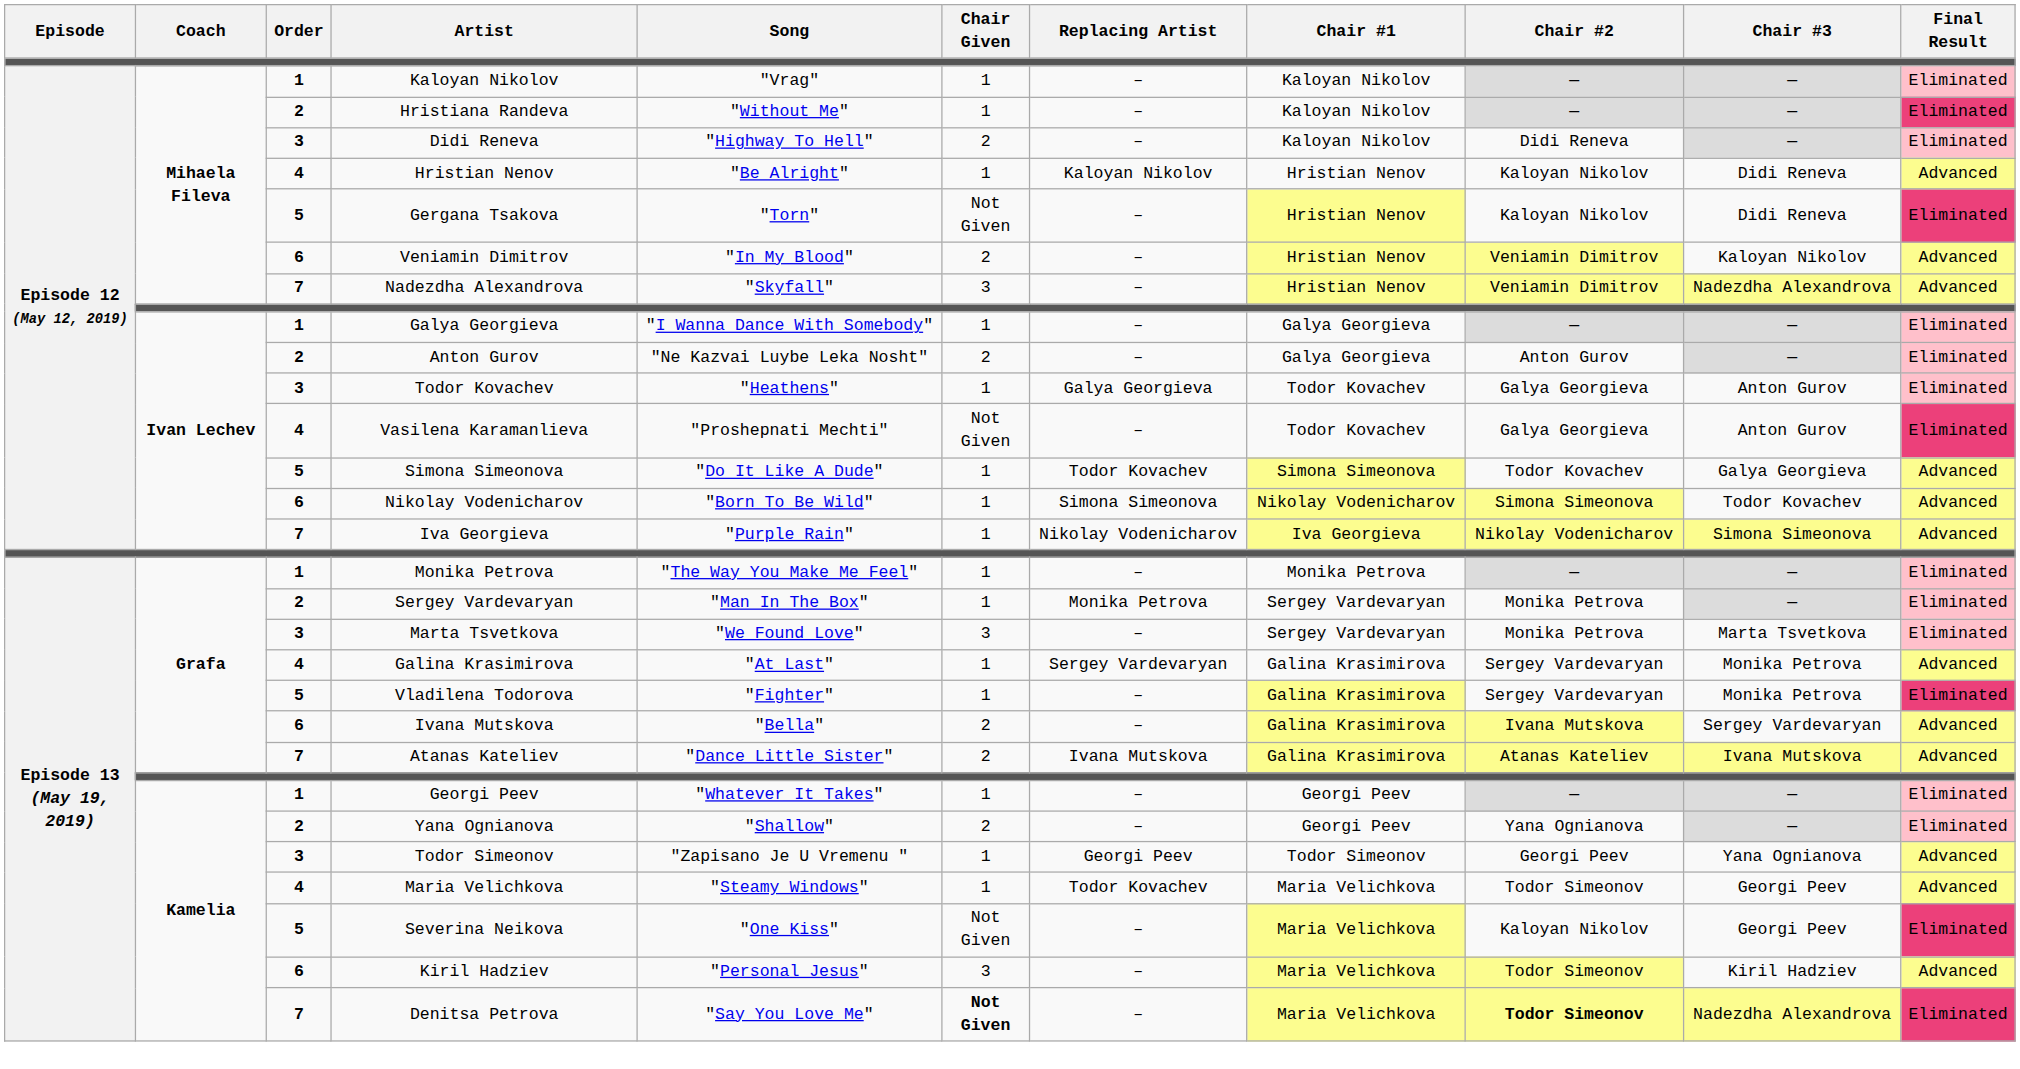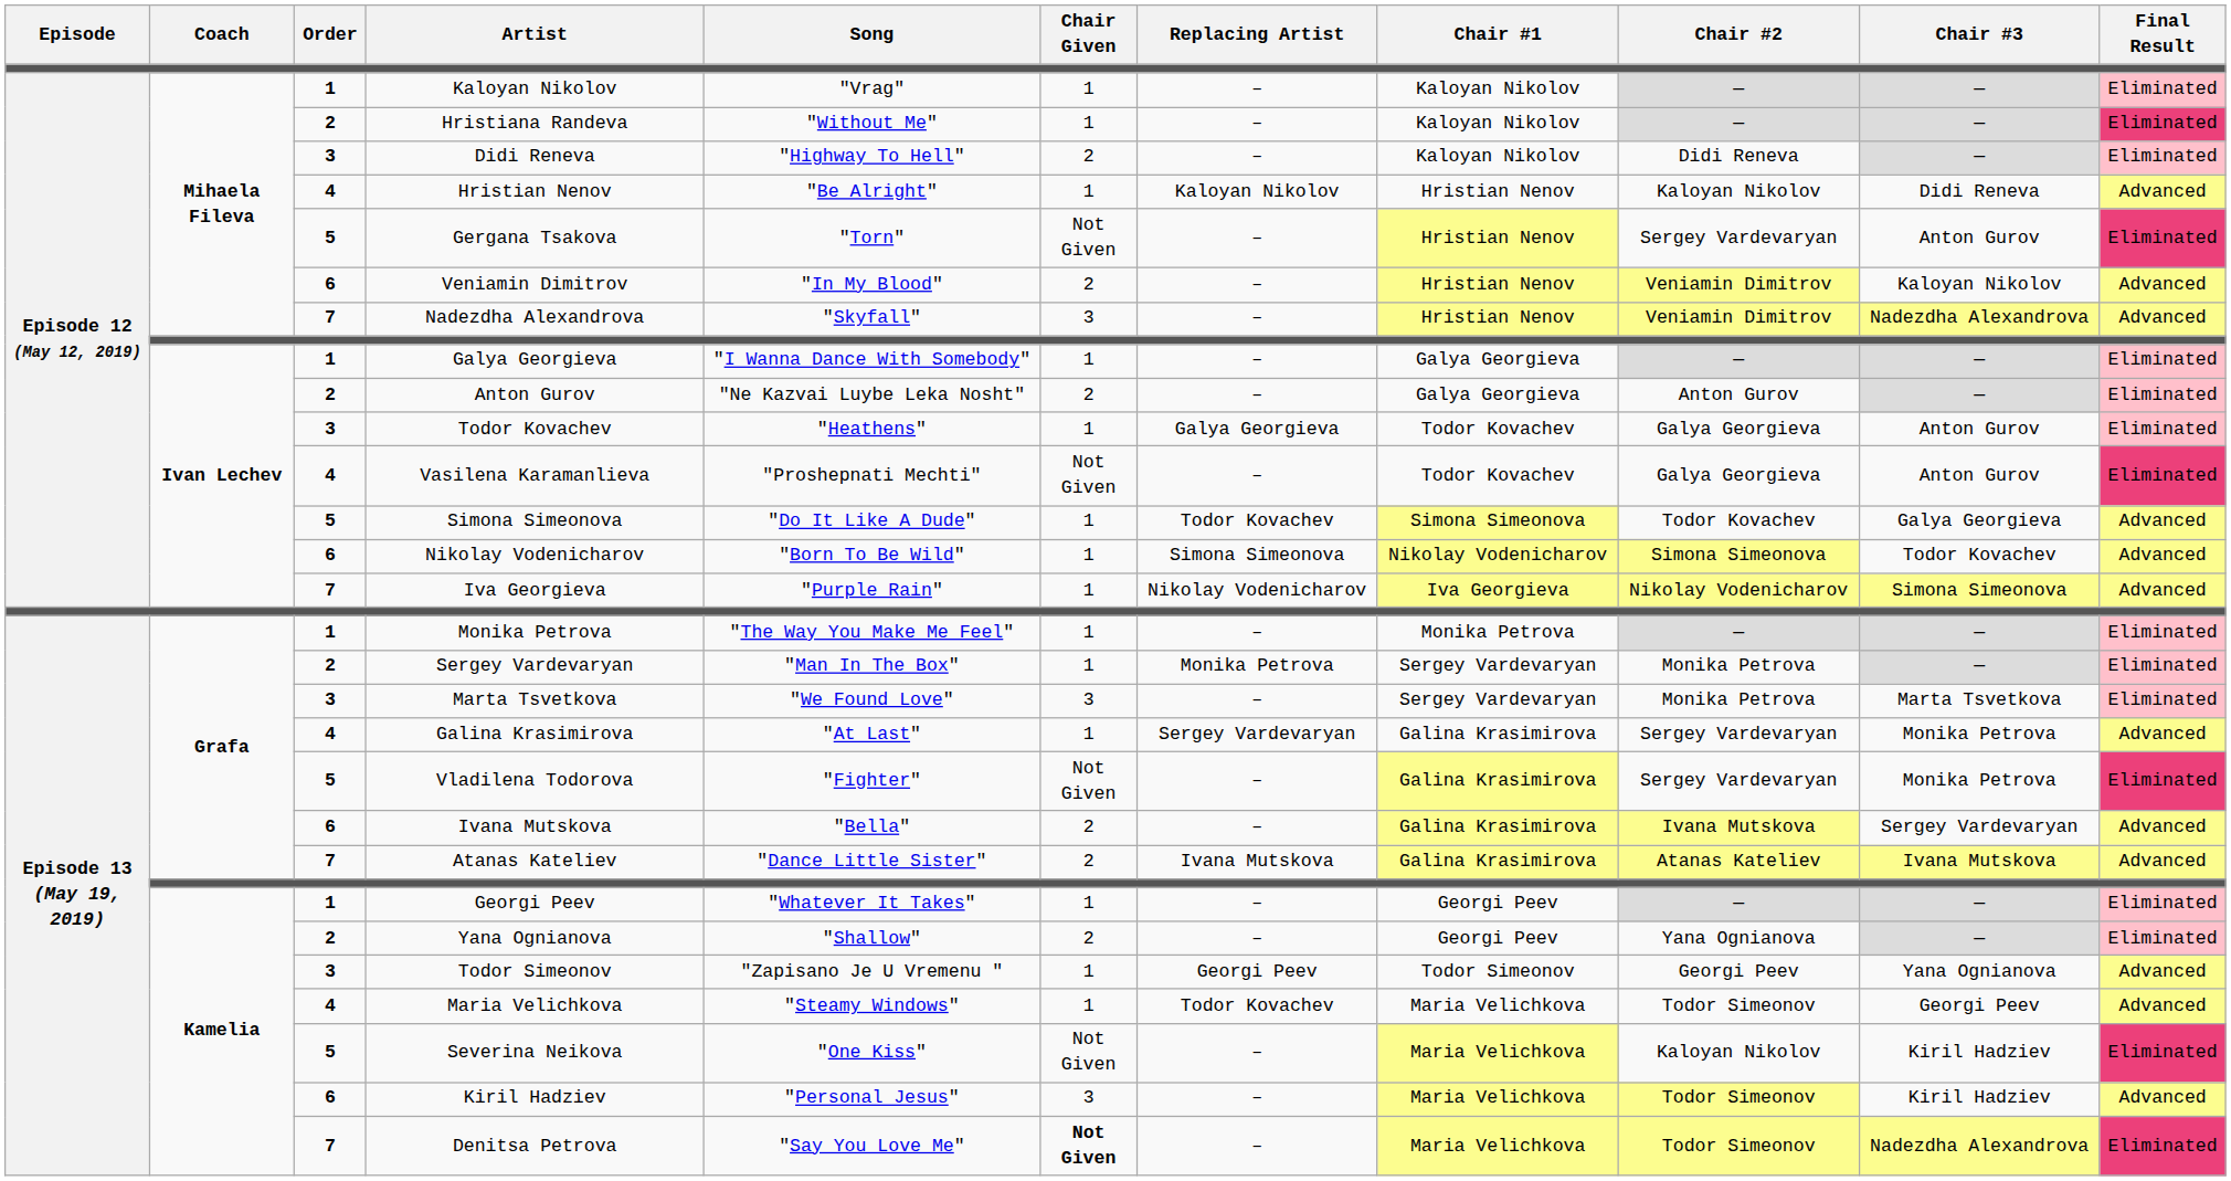 <table class="wikitable" style="text-align:center; line-height:18px; width:100%;">
 <tr>
 <th style="width:06%;">Episode</th>
 <th style="width:06%;">Coach</th>
 <th style="width:03%;">Order</th>
 <th style="width:14%;">Artist</th>
 <th style="width:14%;">Song</th>
 <th style="width:04%;">Chair Given</th>
 <th style="width:10%;">Replacing Artist</th>
 <th style="width:10%;">Chair #1</th>
 <th style="width:10%;">Chair #2</th>
 <th style="width:10%;">Chair #3</th>
 <th style="width:04%;">Final Result</th>
 </tr>
 <tr>
 <td colspan="11" style="background:#555;"></td>
 </tr>
 <tr>
 <th rowspan="15"><strong>Episode 12</strong><br><strong><small><em>(May 12, 2019)</em></small></strong></th>
 <td rowspan="7"><strong>Mihaela Fileva</strong></td>
 <td><strong>1</strong></td>
 <td>Kaloyan Nikolov</td>
 <td>"Vrag"</td>
 <td>1</td>
 <td>–</td>
 <td>Kaloyan Nikolov</td>
 <td style="background:#DCDCDC;">—</td>
 <td style="background:#DCDCDC;">—</td>
 <td style="background:pink;">Eliminated</td>
 </tr>
 <tr>
 <td><strong>2</strong></td>
 <td>Hristiana Randeva</td>
 <td>"<a href='#'>Without Me</a>"</td>
 <td>1</td>
 <td>–</td>
 <td>Kaloyan Nikolov</td>
 <td style="background:#DCDCDC;">—</td>
 <td style="background:#DCDCDC;">—</td>
 <td style="background:#EC407A;">Eliminated</td>
 </tr>
 <tr>
 <td><strong>3</strong></td>
 <td>Didi Reneva</td>
 <td>"<a href='#'>Highway To Hell</a>"</td>
 <td>2</td>
 <td>–</td>
 <td>Kaloyan Nikolov</td>
 <td>Didi Reneva</td>
 <td style="background:#DCDCDC;">—</td>
 <td style="background:pink;">Eliminated</td>
 </tr>
 <tr>
 <td><strong>4</strong></td>
 <td>Hristian Nenov</td>
 <td>"<a href='#'>Be Alright</a>"</td>
 <td>1</td>
 <td>Kaloyan Nikolov</td>
 <td>Hristian Nenov</td>
 <td>Kaloyan Nikolov</td>
 <td>Didi Reneva</td>
 <td style="background:#FCFD8F;">Advanced</td>
 </tr>
 <tr>
 <td><strong>5</strong></td>
 <td>Gergana Tsakova</td>
 <td>"<a href='#'>Torn</a>"</td>
 <td>Not Given</td>
 <td>–</td>
 <td style="background:#FCFD8F;">Hristian Nenov</td>
-<td>Kaloyan Nikolov</td>
-<td>Didi Reneva</td>
+<td>Sergey Vardevaryan</td>
+<td>Anton Gurov</td>
 <td style="background:#EC407A;">Eliminated</td>
 </tr>
 <tr>
 <td><strong>6</strong></td>
 <td>Veniamin Dimitrov</td>
 <td>"<a href='#'>In My Blood</a>"</td>
 <td>2</td>
 <td>–</td>
 <td style="background:#FCFD8F;">Hristian Nenov</td>
 <td style="background:#FCFD8F;">Veniamin Dimitrov</td>
 <td>Kaloyan Nikolov</td>
 <td style="background:#FCFD8F;">Advanced</td>
 </tr>
 <tr>
 <td><strong>7</strong></td>
 <td>Nadezdha Alexandrova</td>
 <td>"<a href='#'>Skyfall</a>"</td>
 <td>3</td>
 <td>–</td>
 <td style="background:#FCFD8F;">Hristian Nenov</td>
 <td style="background:#FCFD8F;">Veniamin Dimitrov</td>
 <td style="background:#FCFD8F;">Nadezdha Alexandrova</td>
 <td style="background:#FCFD8F;">Advanced</td>
 </tr>
 <tr>
 <td colspan="10" style="background:#555;"></td>
 </tr>
 <tr>
 <td rowspan="7"><strong>Ivan Lechev</strong></td>
 <td><strong>1</strong></td>
 <td>Galya Georgieva</td>
 <td>"<a href='#'>I Wanna Dance With Somebody</a>"</td>
 <td>1</td>
 <td>–</td>
 <td>Galya Georgieva</td>
 <td style="background:#DCDCDC;">—</td>
 <td style="background:#DCDCDC;">—</td>
 <td style="background:pink;">Eliminated</td>
 </tr>
 <tr>
 <td><strong>2</strong></td>
 <td>Anton Gurov</td>
 <td>"Ne Kazvai Luybe Leka Nosht"</td>
 <td>2</td>
 <td>–</td>
 <td>Galya Georgieva</td>
 <td>Anton Gurov</td>
 <td style="background:#DCDCDC;">—</td>
 <td style="background:pink;">Eliminated</td>
 </tr>
 <tr>
 <td><strong>3</strong></td>
 <td>Todor Kovachev</td>
 <td>"<a href='#'>Heathens</a>"</td>
 <td>1</td>
 <td>Galya Georgieva</td>
 <td>Todor Kovachev</td>
 <td>Galya Georgieva</td>
 <td>Anton Gurov</td>
 <td style="background:pink;">Eliminated</td>
 </tr>
 <tr>
 <td><strong>4</strong></td>
 <td>Vasilena Karamanlieva</td>
 <td>"Proshepnati Mechti"</td>
 <td>Not Given</td>
 <td>–</td>
 <td>Todor Kovachev</td>
 <td>Galya Georgieva</td>
 <td>Anton Gurov</td>
 <td style="background:#EC407A;">Eliminated</td>
 </tr>
 <tr>
 <td><strong>5</strong></td>
 <td>Simona Simeonova</td>
 <td>"<a href='#'>Do It Like A Dude</a>"</td>
 <td>1</td>
 <td>Todor Kovachev</td>
 <td style="background:#FCFD8F;">Simona Simeonova</td>
 <td>Todor Kovachev</td>
 <td>Galya Georgieva</td>
 <td style="background:#FCFD8F;">Advanced</td>
 </tr>
 <tr>
 <td><strong>6</strong></td>
 <td>Nikolay Vodenicharov</td>
 <td>"<a href='#'>Born To Be Wild</a>"</td>
 <td>1</td>
 <td>Simona Simeonova</td>
 <td style="background:#FCFD8F;">Nikolay Vodenicharov</td>
 <td style="background:#FCFD8F;">Simona Simeonova</td>
 <td>Todor Kovachev</td>
 <td style="background:#FCFD8F;">Advanced</td>
 </tr>
 <tr>
 <td><strong>7</strong></td>
 <td>Iva Georgieva</td>
 <td>"<a href='#'>Purple Rain</a>"</td>
 <td>1</td>
 <td>Nikolay Vodenicharov</td>
 <td style="background:#FCFD8F;">Iva Georgieva</td>
 <td style="background:#FCFD8F;">Nikolay Vodenicharov</td>
 <td style="background:#FCFD8F;">Simona Simeonova</td>
 <td style="background:#FCFD8F;">Advanced</td>
 </tr>
 <tr>
 <td colspan="11" style="background:#555;"></td>
 </tr>
 <tr>
 <th rowspan="15"><strong>Episode 13</strong><br><strong><em>(May 19, 2019)</em></strong></th>
 <td rowspan="7"><strong>Grafa</strong></td>
 <td><strong>1</strong></td>
 <td>Monika Petrova</td>
 <td>"<a href='#'>The Way You Make Me Feel</a>"</td>
 <td>1</td>
 <td>–</td>
 <td>Monika Petrova</td>
 <td style="background:#DCDCDC;">—</td>
 <td style="background:#DCDCDC;">—</td>
 <td style="background:pink;">Eliminated</td>
 </tr>
 <tr>
 <td><strong>2</strong></td>
 <td>Sergey Vardevaryan</td>
 <td>"<a href='#'>Man In The Box</a>"</td>
 <td>1</td>
 <td>Monika Petrova</td>
 <td>Sergey Vardevaryan</td>
 <td>Monika Petrova</td>
 <td style="background:#DCDCDC;">—</td>
 <td style="background:pink;">Eliminated</td>
 </tr>
 <tr>
 <td><strong>3</strong></td>
 <td>Marta Tsvetkova</td>
 <td>"<a href='#'>We Found Love</a>"</td>
 <td>3</td>
 <td>–</td>
 <td>Sergey Vardevaryan</td>
 <td>Monika Petrova</td>
 <td>Marta Tsvetkova</td>
 <td style="background:pink;">Eliminated</td>
 </tr>
 <tr>
 <td><strong>4</strong></td>
 <td>Galina Krasimirova</td>
 <td>"<a href='#'>At Last</a>"</td>
 <td>1</td>
 <td>Sergey Vardevaryan</td>
 <td>Galina Krasimirova</td>
 <td>Sergey Vardevaryan</td>
 <td>Monika Petrova</td>
 <td style="background:#FCFD8F;">Advanced</td>
 </tr>
 <tr>
 <td><strong>5</strong></td>
 <td>Vladilena Todorova</td>
 <td>"<a href='#'>Fighter</a>"</td>
-<td>1</td>
+<td>Not Given</td>
 <td>–</td>
 <td style="background:#FCFD8F;">Galina Krasimirova</td>
 <td>Sergey Vardevaryan</td>
 <td>Monika Petrova</td>
 <td style="background:#EC407A;">Eliminated</td>
 </tr>
 <tr>
 <td><strong>6</strong></td>
 <td>Ivana Mutskova</td>
 <td>"<a href='#'>Bella</a>"</td>
 <td>2</td>
 <td>–</td>
 <td style="background:#FCFD8F;">Galina Krasimirova</td>
 <td style="background:#FCFD8F;">Ivana Mutskova</td>
 <td>Sergey Vardevaryan</td>
 <td style="background:#FCFD8F;">Advanced</td>
 </tr>
 <tr>
 <td><strong>7</strong></td>
 <td>Atanas Kateliev</td>
 <td>"<a href='#'>Dance Little Sister</a>"</td>
 <td>2</td>
 <td>Ivana Mutskova</td>
 <td style="background:#FCFD8F;">Galina Krasimirova</td>
 <td style="background:#FCFD8F;">Atanas Kateliev</td>
 <td style="background:#FCFD8F;">Ivana Mutskova</td>
 <td style="background:#FCFD8F;">Advanced</td>
 </tr>
 <tr>
 <td colspan="10" style="background:#555;"></td>
 </tr>
 <tr>
 <td rowspan="7"><strong>Kamelia</strong></td>
 <td><strong>1</strong></td>
 <td>Georgi Peev</td>
 <td>"<a href='#'>Whatever It Takes</a>"</td>
 <td>1</td>
 <td>–</td>
 <td>Georgi Peev</td>
 <td style="background:#DCDCDC;">—</td>
 <td style="background:#DCDCDC;">—</td>
 <td style="background:pink;">Eliminated</td>
 </tr>
 <tr>
 <td><strong>2</strong></td>
 <td>Yana Ognianova</td>
 <td>"<a href='#'>Shallow</a>"</td>
 <td>2</td>
 <td>–</td>
 <td>Georgi Peev</td>
 <td>Yana Ognianova</td>
 <td style="background:#DCDCDC;">—</td>
 <td style="background:pink;">Eliminated</td>
 </tr>
 <tr>
 <td><strong>3</strong></td>
 <td>Todor Simeonov</td>
 <td>"Zapisano Je U Vremenu "</td>
 <td>1</td>
 <td>Georgi Peev</td>
 <td>Todor Simeonov</td>
 <td>Georgi Peev</td>
 <td>Yana Ognianova</td>
 <td style="background:#FCFD8F;">Advanced</td>
 </tr>
 <tr>
 <td><strong>4</strong></td>
 <td>Maria Velichkova</td>
 <td>"<a href='#'>Steamy Windows</a>"</td>
 <td>1</td>
 <td>Todor Kovachev</td>
 <td>Maria Velichkova</td>
 <td>Todor Simeonov</td>
 <td>Georgi Peev</td>
 <td style="background:#FCFD8F;">Advanced</td>
 </tr>
 <tr>
 <td><strong>5</strong></td>
 <td>Severina Neikova</td>
 <td>"<a href='#'>One Kiss</a>"</td>
 <td>Not Given</td>
 <td>–</td>
 <td style="background:#FCFD8F;">Maria Velichkova</td>
 <td>Kaloyan Nikolov</td>
-<td>Georgi Peev</td>
+<td>Kiril Hadziev</td>
 <td style="background:#EC407A;">Eliminated</td>
 </tr>
 <tr>
 <td><strong>6</strong></td>
 <td>Kiril Hadziev</td>
 <td>"<a href='#'>Personal Jesus</a>"</td>
 <td>3</td>
 <td>–</td>
 <td style="background:#FCFD8F;">Maria Velichkova</td>
 <td style="background:#FCFD8F;">Todor Simeonov</td>
 <td>Kiril Hadziev</td>
 <td style="background:#FCFD8F;">Advanced</td>
 </tr>
 <tr>
 <td><strong>7</strong></td>
 <td>Denitsa Petrova</td>
 <td>"<a href='#'>Say You Love Me</a>"</td>
 <td><strong>Not Given</strong></td>
 <td>–</td>
 <td style="background:#FCFD8F;">Maria Velichkova</td>
-<td style="background:#FCFD8F;"><strong>Todor Simeonov</strong></td>
+<td style="background:#FCFD8F;">Todor Simeonov</td>
 <td style="background:#FCFD8F;">Nadezdha Alexandrova</td>
 <td style="background:#EC407A;">Eliminated</td>
 </tr>
 </table>
